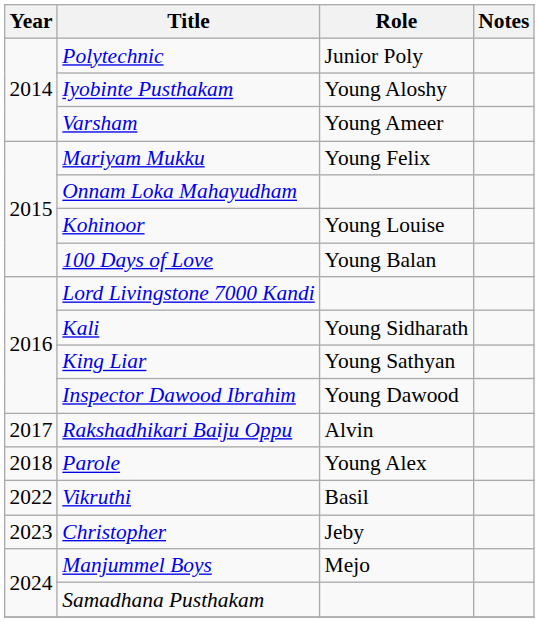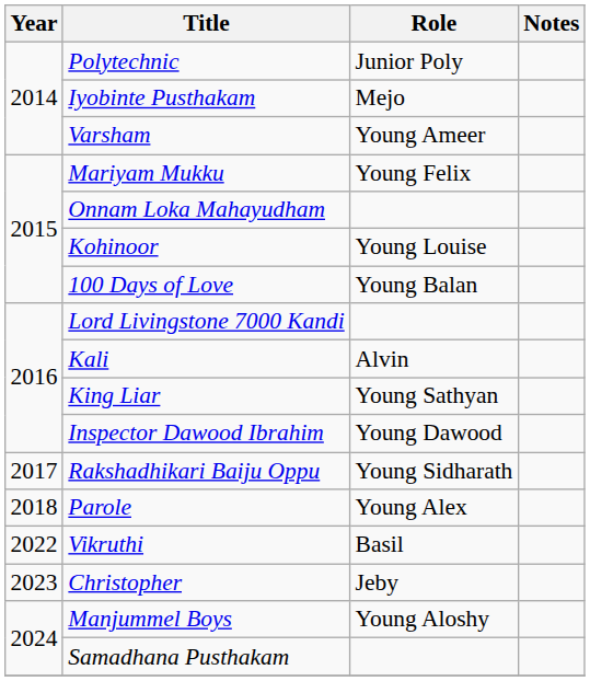 <table class="wikitable sortable">
 <tr>
 <th>Year</th>
 <th>Title</th>
 <th>Role</th>
 <th class=unsortable>Notes</th>
 </tr>
 <tr>
 <td rowspan=3>2014</td>
 <td><em><a href='#'>Polytechnic</a></em></td>
 <td>Junior Poly</td>
 <td></td>
 </tr>
 <tr>
 <td><em><a href='#'>Iyobinte Pusthakam</a></em></td>
-<td>Young Aloshy</td>
+<td>Mejo</td>
 <td></td>
 </tr>
 <tr>
 <td><em><a href='#'>Varsham</a></em></td>
 <td>Young Ameer</td>
 <td></td>
 </tr>
 <tr>
 <td rowspan=4>2015</td>
 <td><em><a href='#'>Mariyam Mukku</a></em></td>
 <td>Young Felix</td>
 <td></td>
 </tr>
 <tr>
 <td><em><a href='#'>Onnam Loka Mahayudham</a></em></td>
 <td></td>
 <td></td>
 </tr>
 <tr>
 <td><em><a href='#'>Kohinoor</a></em></td>
 <td>Young Louise</td>
 <td></td>
 </tr>
 <tr>
 <td><em><a href='#'>100 Days of Love</a></em></td>
 <td>Young Balan</td>
 <td></td>
 </tr>
 <tr>
 <td rowspan=4>2016</td>
 <td><em><a href='#'>Lord Livingstone 7000 Kandi</a></em></td>
 <td></td>
 <td></td>
 </tr>
 <tr>
 <td><em><a href='#'>Kali</a></em></td>
-<td>Young Sidharath</td>
+<td>Alvin</td>
 <td></td>
 </tr>
 <tr>
 <td><em><a href='#'>King Liar</a></em></td>
 <td>Young Sathyan</td>
 <td></td>
 </tr>
 <tr>
 <td><em><a href='#'>Inspector Dawood Ibrahim</a></em></td>
 <td>Young Dawood</td>
 <td></td>
 </tr>
 <tr>
 <td>2017</td>
 <td><em><a href='#'>Rakshadhikari Baiju Oppu</a></em></td>
-<td>Alvin</td>
+<td>Young Sidharath</td>
 <td></td>
 </tr>
 <tr>
 <td>2018</td>
 <td><em><a href='#'>Parole</a></em></td>
 <td>Young Alex</td>
 <td></td>
 </tr>
 <tr>
 <td>2022</td>
 <td><em><a href='#'>Vikruthi</a></em></td>
 <td>Basil</td>
 <td></td>
 </tr>
 <tr>
 <td>2023</td>
 <td><em><a href='#'>Christopher</a></em></td>
 <td>Jeby</td>
 <td></td>
 </tr>
 <tr>
 <td rowspan=2>2024</td>
 <td><em><a href='#'>Manjummel Boys</a></em></td>
-<td>Mejo</td>
+<td>Young Aloshy</td>
 <td></td>
 </tr>
 <tr>
 <td><em>Samadhana Pusthakam</em></td>
 <td></td>
 <td></td>
 </tr>
 <tr>
 </tr>
 </table>
